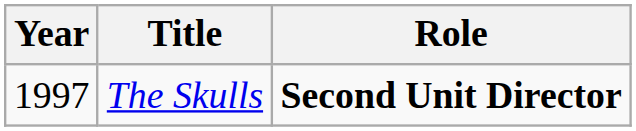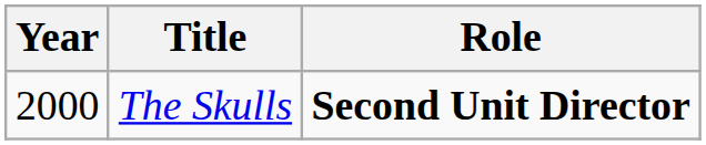 <table class="wikitable">
 <tr>
 <th>Year</th>
 <th>Title</th>
 <th>Role</th>
 </tr>
 <tr>
-<td>1997</td>
+<td>2000</td>
 <td><em><a href='#'>The Skulls</a></em></td>
 <td><strong>Second Unit Director</strong></td>
 </tr>
 </table>
